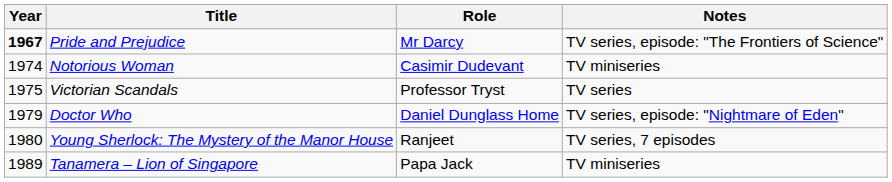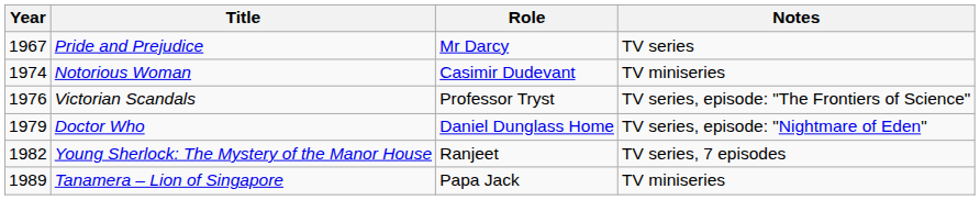 <table class="wikitable">
 <tr>
 <th>Year</th>
 <th>Title</th>
 <th>Role</th>
 <th>Notes</th>
 </tr>
 <tr>
-<td><strong>1967</strong></td>
+<td>1967</td>
 <td><em><a href='#'>Pride and Prejudice</a></em></td>
 <td><a href='#'>Mr Darcy</a></td>
-<td>TV series, episode: "The Frontiers of Science"</td>
+<td>TV series</td>
 </tr>
 <tr>
 <td>1974</td>
 <td><em><a href='#'>Notorious Woman</a></em></td>
 <td><a href='#'>Casimir Dudevant</a></td>
 <td>TV miniseries</td>
 </tr>
 <tr>
-<td>1975</td>
+<td>1976</td>
 <td><em>Victorian Scandals</em></td>
 <td>Professor Tryst</td>
-<td>TV series</td>
+<td>TV series, episode: "The Frontiers of Science"</td>
 </tr>
 <tr>
 <td>1979</td>
 <td><em><a href='#'>Doctor Who</a></em></td>
 <td><a href='#'>Daniel Dunglass Home</a></td>
 <td>TV series, episode: "<a href='#'>Nightmare of Eden</a>"</td>
 </tr>
 <tr>
-<td>1980</td>
+<td>1982</td>
 <td><em><a href='#'>Young Sherlock: The Mystery of the Manor House</a></em></td>
 <td>Ranjeet</td>
 <td>TV series, 7 episodes</td>
 </tr>
 <tr>
 <td>1989</td>
 <td><em><a href='#'>Tanamera – Lion of Singapore</a></em></td>
 <td>Papa Jack</td>
 <td>TV miniseries</td>
 </tr>
 </table>
